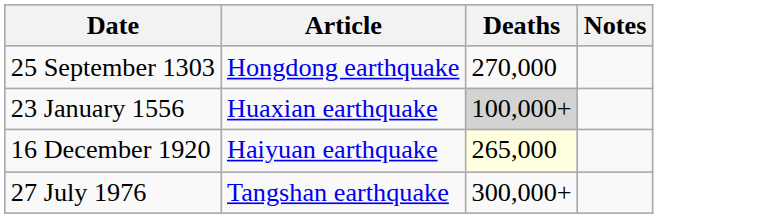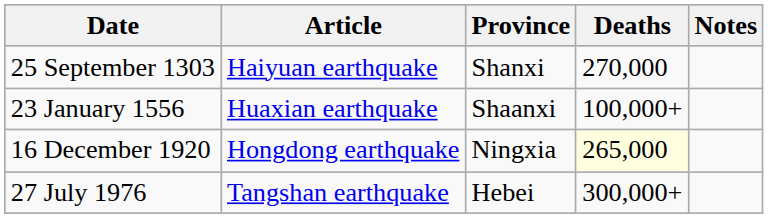 <table class="wikitable sortable" id="stripe">
 <tr>
 <th>Date</th>
 <th>Article</th>
+<th>Province</th>
 <th>Deaths</th>
 <th>Notes</th>
 </tr>
 <tr>
 <td>25 September 1303</td>
-<td><a href='#'>Hongdong earthquake</a></td>
+<td><a href='#'>Haiyuan earthquake</a></td>
+<td>Shanxi</td>
 <td>270,000</td>
 <td></td>
 </tr>
 <tr>
 <td>23 January 1556</td>
 <td><a href='#'>Huaxian earthquake</a></td>
-<td style="background: lightgrey;">100,000+</td>
+<td>Shaanxi</td>
+<td>100,000+</td>
 <td></td>
 </tr>
 <tr>
 <td>16 December 1920</td>
-<td><a href='#'>Haiyuan earthquake</a></td>
+<td><a href='#'>Hongdong earthquake</a></td>
+<td>Ningxia</td>
 <td style="background: lightyellow;">265,000</td>
 <td></td>
 </tr>
 <tr>
 <td>27 July 1976</td>
 <td><a href='#'>Tangshan earthquake</a></td>
+<td>Hebei</td>
 <td>300,000+</td>
 <td></td>
 </tr>
 </table>
